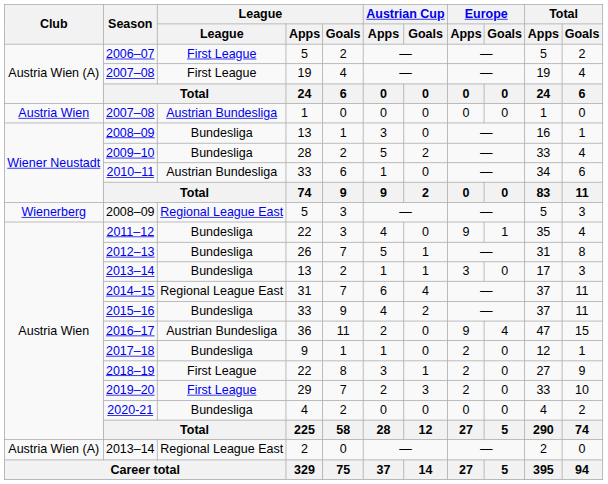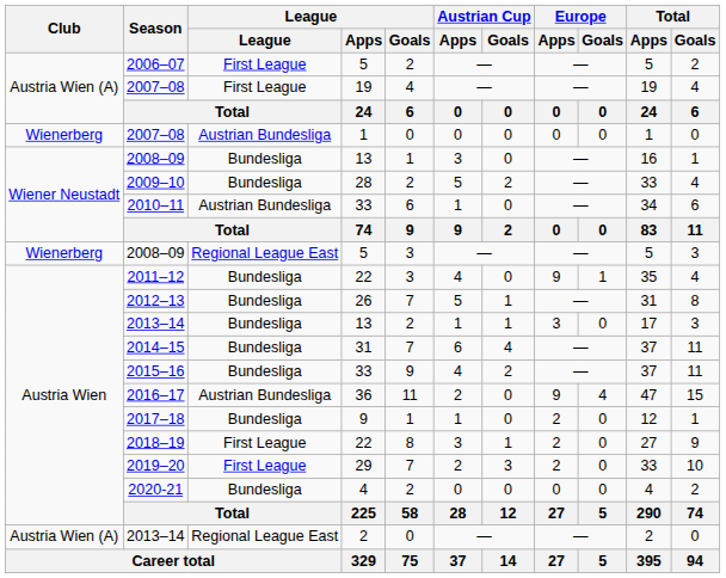 <table class="wikitable" style="text-align: center">
 <tr>
 <th rowspan="2">Club</th>
 <th rowspan="2">Season</th>
 <th colspan="3">League</th>
 <th colspan="2"><a href='#'>Austrian Cup</a></th>
 <th colspan="2"><a href='#'>Europe</a></th>
 <th colspan="2">Total</th>
 </tr>
 <tr>
 <th>League</th>
 <th>Apps</th>
 <th>Goals</th>
 <th>Apps</th>
 <th>Goals</th>
 <th>Apps</th>
 <th>Goals</th>
 <th>Apps</th>
 <th>Goals</th>
 </tr>
 <tr>
 <td rowspan="3">Austria Wien (A)</td>
 <td><a href='#'>2006–07</a></td>
 <td><a href='#'>First League</a></td>
 <td>5</td>
 <td>2</td>
 <td colspan="2">—</td>
 <td colspan="2">—</td>
 <td>5</td>
 <td>2</td>
 </tr>
 <tr>
 <td><a href='#'>2007–08</a></td>
 <td>First League</td>
 <td>19</td>
 <td>4</td>
 <td colspan="2">—</td>
 <td colspan="2">—</td>
 <td>19</td>
 <td>4</td>
 </tr>
 <tr>
 <th colspan="2">Total</th>
 <th>24</th>
 <th>6</th>
 <th>0</th>
 <th>0</th>
 <th>0</th>
 <th>0</th>
 <th>24</th>
 <th>6</th>
 </tr>
 <tr>
-<td><a href='#'>Austria Wien</a></td>
+<td><a href='#'>Wienerberg</a></td>
 <td><a href='#'>2007–08</a></td>
 <td><a href='#'>Austrian Bundesliga</a></td>
 <td>1</td>
 <td>0</td>
 <td>0</td>
 <td>0</td>
 <td>0</td>
 <td>0</td>
 <td>1</td>
 <td>0</td>
 </tr>
 <tr>
 <td rowspan="4"><a href='#'>Wiener Neustadt</a></td>
 <td><a href='#'>2008–09</a></td>
 <td>Bundesliga</td>
 <td>13</td>
 <td>1</td>
 <td>3</td>
 <td>0</td>
 <td colspan="2">—</td>
 <td>16</td>
 <td>1</td>
 </tr>
 <tr>
 <td><a href='#'>2009–10</a></td>
 <td>Bundesliga</td>
 <td>28</td>
 <td>2</td>
 <td>5</td>
 <td>2</td>
 <td colspan="2">—</td>
 <td>33</td>
 <td>4</td>
 </tr>
 <tr>
 <td><a href='#'>2010–11</a></td>
 <td>Austrian Bundesliga</td>
 <td>33</td>
 <td>6</td>
 <td>1</td>
 <td>0</td>
 <td colspan="2">—</td>
 <td>34</td>
 <td>6</td>
 </tr>
 <tr>
 <th colspan="2">Total</th>
 <th>74</th>
 <th>9</th>
 <th>9</th>
 <th>2</th>
 <th>0</th>
 <th>0</th>
 <th>83</th>
 <th>11</th>
 </tr>
 <tr>
 <td><a href='#'>Wienerberg</a></td>
 <td>2008–09</td>
 <td><a href='#'>Regional League East</a></td>
 <td>5</td>
 <td>3</td>
 <td colspan="2">—</td>
 <td colspan="2">—</td>
 <td>5</td>
 <td>3</td>
 </tr>
 <tr>
 <td rowspan="11">Austria Wien</td>
 <td><a href='#'>2011–12</a></td>
 <td>Bundesliga</td>
 <td>22</td>
 <td>3</td>
 <td>4</td>
 <td>0</td>
 <td>9</td>
 <td>1</td>
 <td>35</td>
 <td>4</td>
 </tr>
 <tr>
 <td><a href='#'>2012–13</a></td>
 <td>Bundesliga</td>
 <td>26</td>
 <td>7</td>
 <td>5</td>
 <td>1</td>
 <td colspan="2">—</td>
 <td>31</td>
 <td>8</td>
 </tr>
 <tr>
 <td><a href='#'>2013–14</a></td>
 <td>Bundesliga</td>
 <td>13</td>
 <td>2</td>
 <td>1</td>
 <td>1</td>
 <td>3</td>
 <td>0</td>
 <td>17</td>
 <td>3</td>
 </tr>
 <tr>
 <td><a href='#'>2014–15</a></td>
-<td>Regional League East</td>
+<td>Bundesliga</td>
 <td>31</td>
 <td>7</td>
 <td>6</td>
 <td>4</td>
 <td colspan="2">—</td>
 <td>37</td>
 <td>11</td>
 </tr>
 <tr>
 <td><a href='#'>2015–16</a></td>
 <td>Bundesliga</td>
 <td>33</td>
 <td>9</td>
 <td>4</td>
 <td>2</td>
 <td colspan="2">—</td>
 <td>37</td>
 <td>11</td>
 </tr>
 <tr>
 <td><a href='#'>2016–17</a></td>
 <td>Austrian Bundesliga</td>
 <td>36</td>
 <td>11</td>
 <td>2</td>
 <td>0</td>
 <td>9</td>
 <td>4</td>
 <td>47</td>
 <td>15</td>
 </tr>
 <tr>
 <td><a href='#'>2017–18</a></td>
 <td>Bundesliga</td>
 <td>9</td>
 <td>1</td>
 <td>1</td>
 <td>0</td>
 <td>2</td>
 <td>0</td>
 <td>12</td>
 <td>1</td>
 </tr>
 <tr>
 <td><a href='#'>2018–19</a></td>
 <td>First League</td>
 <td>22</td>
 <td>8</td>
 <td>3</td>
 <td>1</td>
 <td>2</td>
 <td>0</td>
 <td>27</td>
 <td>9</td>
 </tr>
 <tr>
 <td><a href='#'>2019–20</a></td>
 <td><a href='#'>First League</a></td>
 <td>29</td>
 <td>7</td>
 <td>2</td>
 <td>3</td>
 <td>2</td>
 <td>0</td>
 <td>33</td>
 <td>10</td>
 </tr>
 <tr>
 <td><a href='#'>2020-21</a></td>
 <td>Bundesliga</td>
 <td>4</td>
 <td>2</td>
 <td>0</td>
 <td>0</td>
 <td>0</td>
 <td>0</td>
 <td>4</td>
 <td>2</td>
 </tr>
 <tr>
 <th colspan="2">Total</th>
 <th>225</th>
 <th>58</th>
 <th>28</th>
 <th>12</th>
 <th>27</th>
 <th>5</th>
 <th>290</th>
 <th>74</th>
 </tr>
 <tr>
 <td>Austria Wien (A)</td>
 <td>2013–14</td>
 <td>Regional League East</td>
 <td>2</td>
 <td>0</td>
 <td colspan="2">—</td>
 <td colspan="2">—</td>
 <td>2</td>
 <td>0</td>
 </tr>
 <tr>
 <th colspan="3">Career total</th>
 <th>329</th>
 <th>75</th>
 <th>37</th>
 <th>14</th>
 <th>27</th>
 <th>5</th>
 <th>395</th>
 <th>94</th>
 </tr>
 </table>
